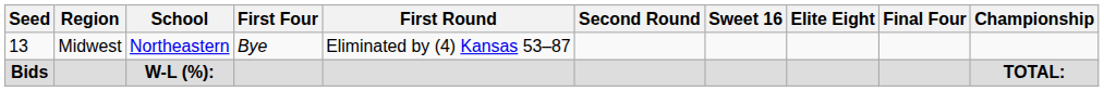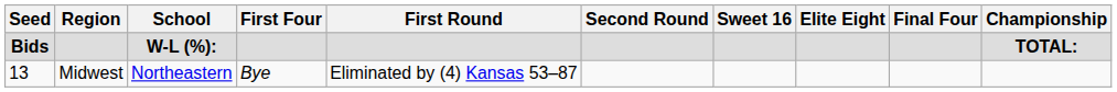 <table class="sortable wikitable" style="white-space:nowrap; font-size:90%;">
 <tr>
 <th>Seed</th>
 <th>Region</th>
 <th>School</th>
 <th>First Four</th>
 <th>First Round</th>
 <th>Second Round</th>
 <th>Sweet 16</th>
 <th>Elite Eight</th>
 <th>Final Four</th>
 <th>Championship</th>
 </tr>
+<tr class="sortbottom"  style="text-align:center; background:#ddd;">
+<td><strong> Bids</strong></td>
+<td></td>
+<td><strong>W-L (%):</strong></td>
+<td></td>
+<td></td>
+<td></td>
+<td></td>
+<td></td>
+<td></td>
+<td><strong>TOTAL:</strong> </td>
+</tr>
 <tr>
 <td>13</td>
 <td>Midwest</td>
 <td><a href='#'>Northeastern</a></td>
 <td><em>Bye</em></td>
 <td>Eliminated by (4) <a href='#'>Kansas</a> 53–87</td>
 <td></td>
 <td></td>
 <td></td>
 <td></td>
 <td></td>
 </tr>
-<tr class="sortbottom"  style="text-align:center; background:#ddd;">
-<td><strong> Bids</strong></td>
-<td></td>
-<td><strong>W-L (%):</strong></td>
-<td></td>
-<td></td>
-<td></td>
-<td></td>
-<td></td>
-<td></td>
-<td><strong>TOTAL:</strong> </td>
-</tr>
 </table>
